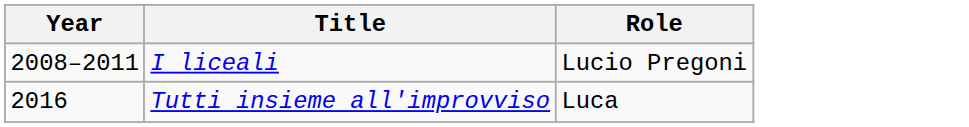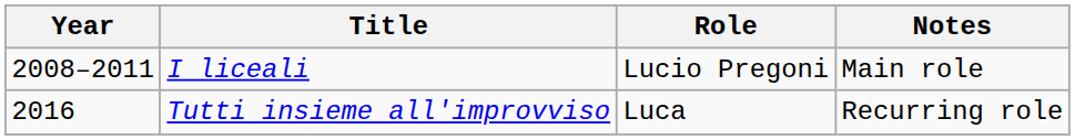 <table class="wikitable plainrowheaders sortable">
 <tr>
 <th scope="col">Year</th>
 <th scope="col">Title</th>
 <th scope="col">Role</th>
+<th scope="col" class="unsortable">Notes</th>
 </tr>
 <tr>
 <td>2008–2011</td>
 <td><em><a href='#'>I liceali</a></em></td>
 <td>Lucio Pregoni</td>
+<td>Main role</td>
 </tr>
 <tr>
 <td>2016</td>
 <td><em><a href='#'> Tutti insieme all'improvviso</a></em></td>
 <td>Luca</td>
+<td>Recurring role</td>
 </tr>
 </table>
